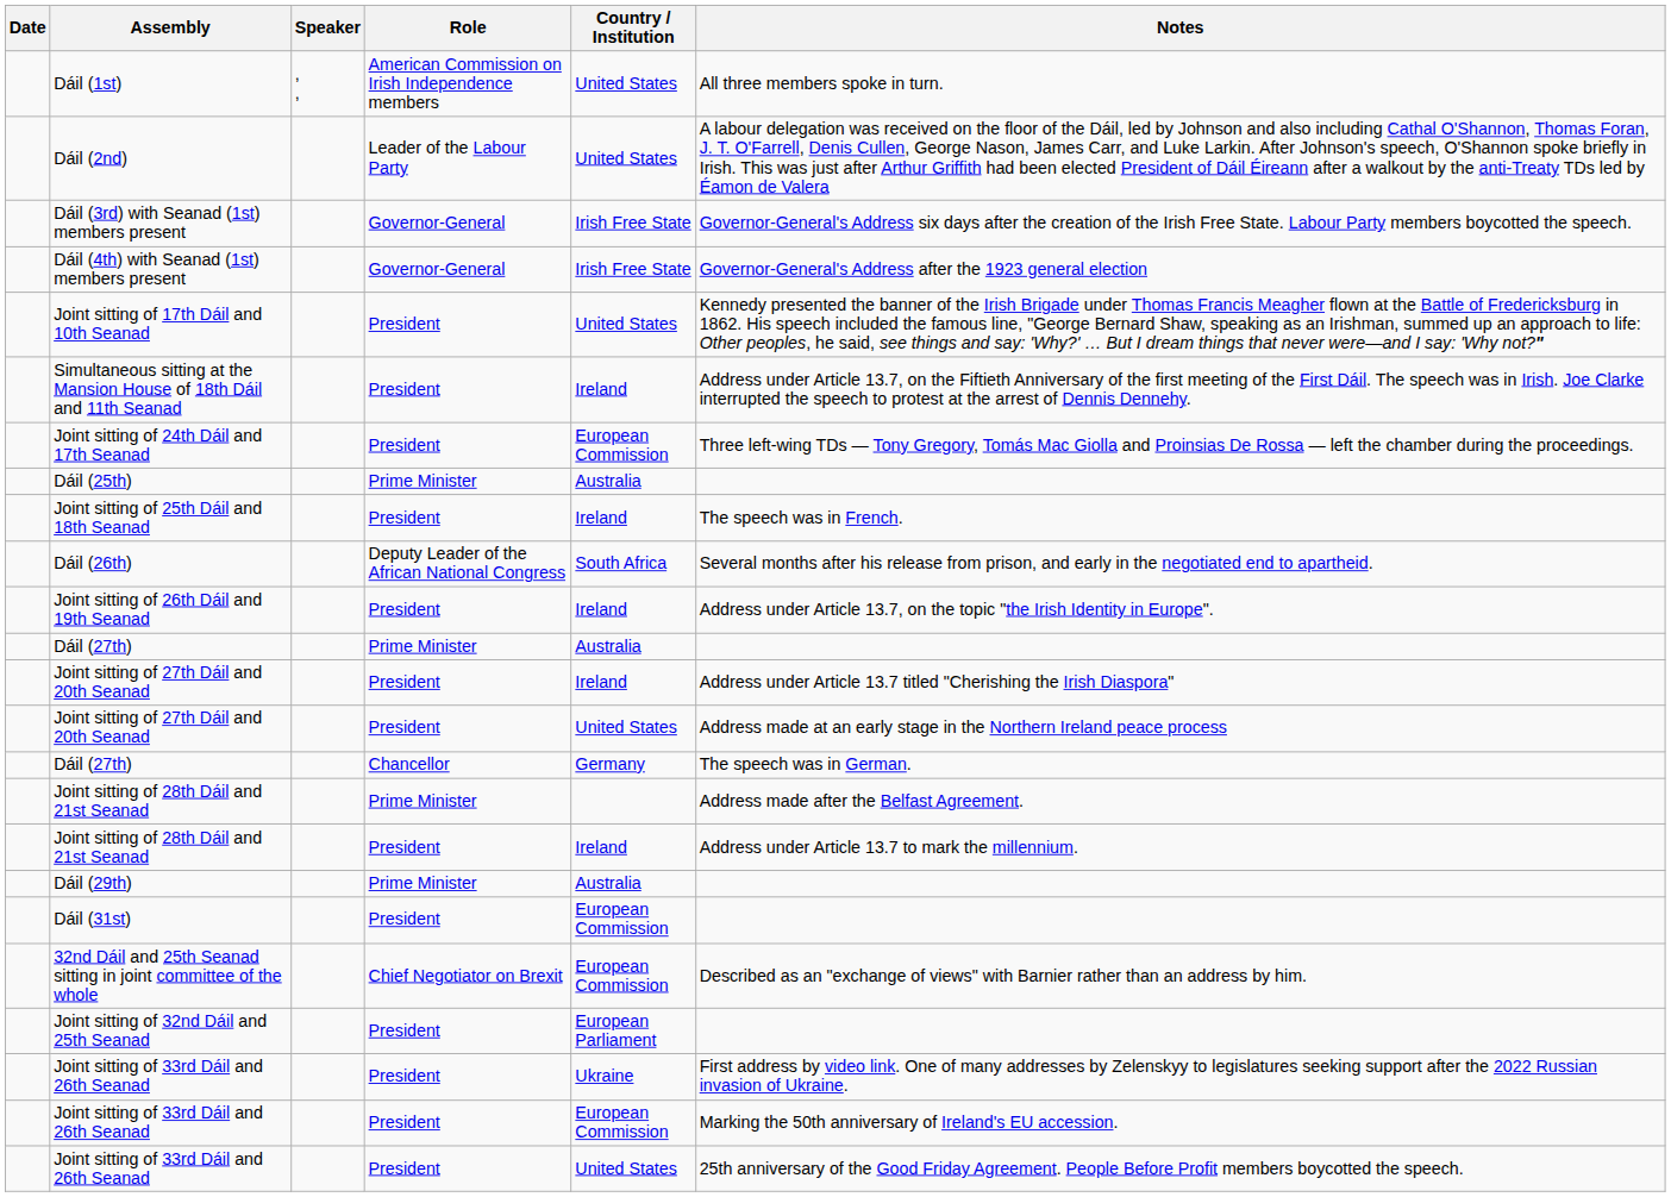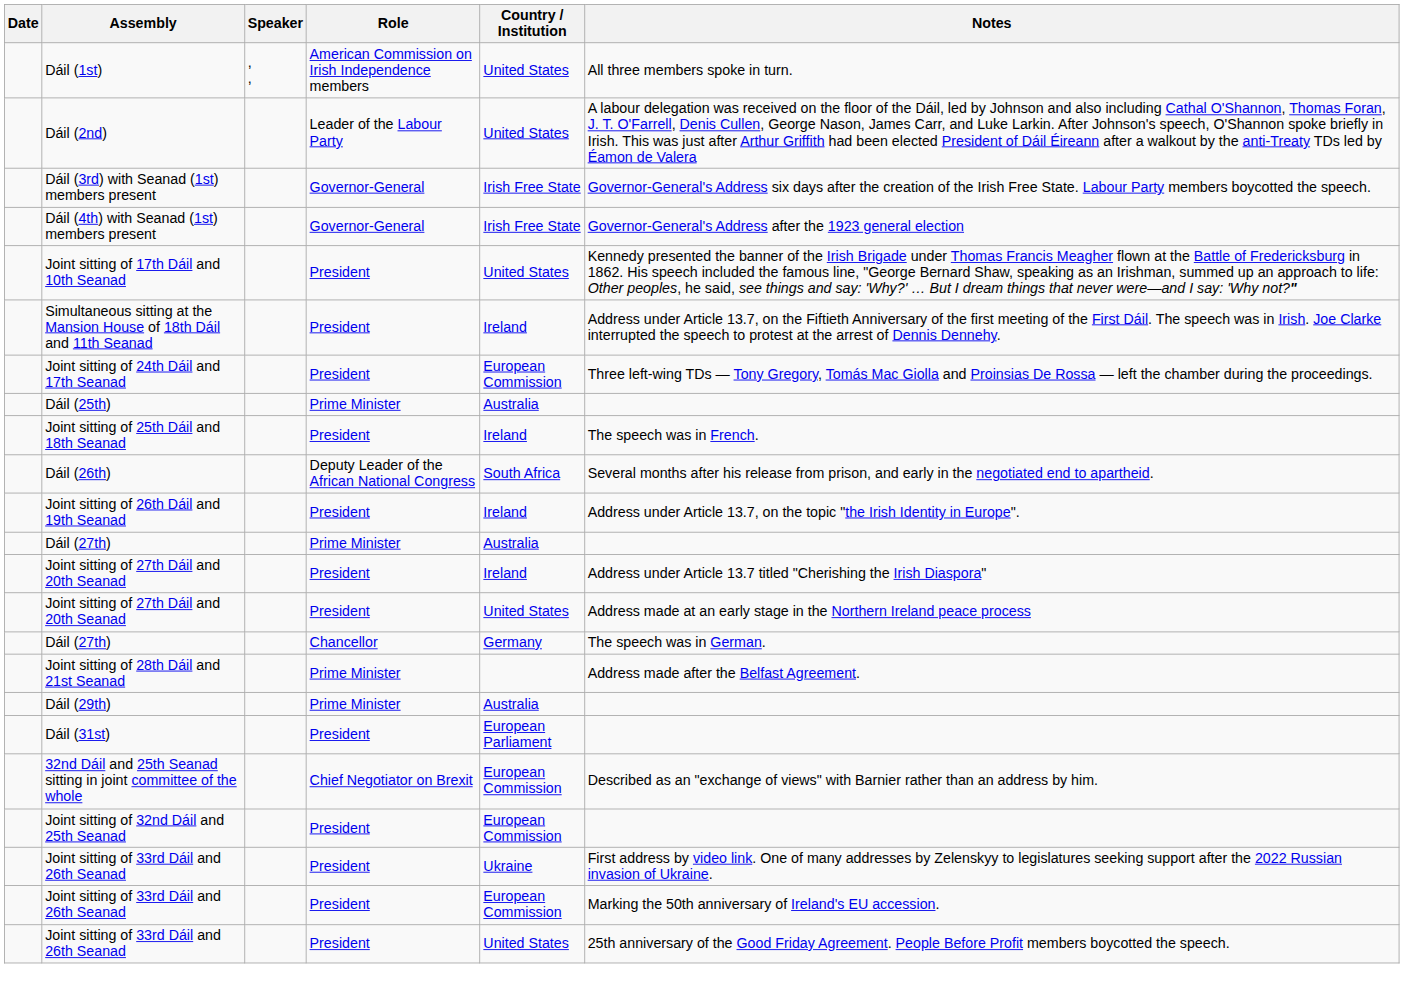 <table class="wikitable sortable">
 <tr>
 <th>Date</th>
 <th>Assembly</th>
 <th>Speaker</th>
 <th>Role</th>
 <th>Country /<br>Institution</th>
 <th>Notes</th>
 </tr>
 <tr>
 <td></td>
 <td> Dáil (<a href='#'>1st</a>)</td>
 <td>,<br>,<br></td>
 <td><a href='#'>American Commission on Irish Independence</a> members</td>
 <td><a href='#'>United States</a></td>
 <td>All three members spoke in turn.</td>
 </tr>
 <tr>
 <td></td>
 <td> Dáil (<a href='#'>2nd</a>)</td>
 <td></td>
 <td>Leader of the <a href='#'>Labour Party</a></td>
 <td><a href='#'>United States</a></td>
 <td>A labour delegation was received on the floor of the Dáil, led by Johnson and also including <a href='#'>Cathal O'Shannon</a>, <a href='#'>Thomas Foran</a>, <a href='#'>J. T. O'Farrell</a>, <a href='#'>Denis Cullen</a>, George Nason, James Carr, and Luke Larkin. After Johnson's speech, O'Shannon spoke briefly in Irish. This was just after <a href='#'>Arthur Griffith</a> had been elected <a href='#'>President of Dáil Éireann</a> after a walkout by the <a href='#'>anti-Treaty</a> TDs led by <a href='#'>Éamon de Valera</a></td>
 </tr>
 <tr>
 <td></td>
 <td> Dáil (<a href='#'>3rd</a>) with Seanad (<a href='#'>1st</a>) members present</td>
 <td></td>
 <td><a href='#'>Governor-General</a></td>
 <td><a href='#'>Irish Free State</a></td>
 <td><a href='#'>Governor-General's Address</a> six days after the creation of the Irish Free State. <a href='#'>Labour Party</a> members boycotted the speech.</td>
 </tr>
 <tr>
 <td></td>
 <td> Dáil (<a href='#'>4th</a>) with Seanad (<a href='#'>1st</a>) members present</td>
 <td></td>
 <td><a href='#'>Governor-General</a></td>
 <td><a href='#'>Irish Free State</a></td>
 <td><a href='#'>Governor-General's Address</a> after the <a href='#'>1923 general election</a></td>
 </tr>
 <tr>
 <td></td>
 <td> Joint sitting of <a href='#'>17th Dáil</a> and <a href='#'>10th Seanad</a></td>
 <td></td>
 <td><a href='#'>President</a></td>
 <td><a href='#'>United States</a></td>
 <td>Kennedy presented the banner of the <a href='#'>Irish Brigade</a> under <a href='#'>Thomas Francis Meagher</a> flown at the <a href='#'>Battle of Fredericksburg</a> in 1862. His speech included the famous line, "George Bernard Shaw, speaking as an Irishman, summed up an approach to life: <em>Other peoples</em>, he said, <em>see things and say: 'Why?' … But I dream things that never were—and I say: 'Why not?<strong>"</td>
 </tr>
 <tr>
 <td></td>
 <td> Simultaneous sitting at the <a href='#'>Mansion House</a> of <a href='#'>18th Dáil</a> and <a href='#'>11th Seanad</a></td>
 <td></td>
 <td><a href='#'>President</a></td>
 <td><a href='#'>Ireland</a></td>
 <td>Address under Article 13.7, on the Fiftieth Anniversary of the first meeting of the <a href='#'>First Dáil</a>. The speech was in <a href='#'>Irish</a>. <a href='#'>Joe Clarke</a> interrupted the speech to protest at the arrest of <a href='#'>Dennis Dennehy</a>.</td>
 </tr>
 <tr>
 <td></td>
 <td> Joint sitting of <a href='#'>24th Dáil</a> and <a href='#'>17th Seanad</a></td>
 <td></td>
 <td><a href='#'>President</a></td>
 <td><a href='#'>European Commission</a></td>
 <td>Three left-wing TDs — <a href='#'>Tony Gregory</a>, <a href='#'>Tomás Mac Giolla</a> and <a href='#'>Proinsias De Rossa</a> — left the chamber during the proceedings.</td>
 </tr>
 <tr>
 <td></td>
 <td> Dáil (<a href='#'>25th</a>)</td>
 <td></td>
 <td><a href='#'>Prime Minister</a></td>
 <td><a href='#'>Australia</a></td>
 <td></td>
 </tr>
 <tr>
 <td></td>
 <td> Joint sitting of <a href='#'>25th Dáil</a> and <a href='#'>18th Seanad</a></td>
 <td></td>
 <td><a href='#'>President</a></td>
 <td><a href='#'>Ireland</a></td>
 <td>The speech was in <a href='#'>French</a>.</td>
 </tr>
 <tr>
 <td></td>
 <td> Dáil (<a href='#'>26th</a>)</td>
 <td></td>
 <td>Deputy Leader of the <a href='#'>African National Congress</a></td>
 <td><a href='#'>South Africa</a></td>
 <td>Several months after his release from prison, and early in the <a href='#'>negotiated end to apartheid</a>.</td>
 </tr>
 <tr>
 <td></td>
 <td> Joint sitting of <a href='#'>26th Dáil</a> and <a href='#'>19th Seanad</a></td>
 <td></td>
 <td><a href='#'>President</a></td>
 <td><a href='#'>Ireland</a></td>
 <td>Address under Article 13.7, on the topic "<a href='#'>the Irish Identity in Europe</a>".</td>
 </tr>
 <tr>
 <td></td>
 <td> Dáil (<a href='#'>27th</a>)</td>
 <td></td>
 <td><a href='#'>Prime Minister</a></td>
 <td><a href='#'>Australia</a></td>
 <td></td>
 </tr>
 <tr>
 <td></td>
 <td> Joint sitting of <a href='#'>27th Dáil</a> and <a href='#'>20th Seanad</a></td>
 <td></td>
 <td><a href='#'>President</a></td>
 <td><a href='#'>Ireland</a></td>
 <td>Address under Article 13.7 titled "Cherishing the <a href='#'>Irish Diaspora</a>"</td>
 </tr>
 <tr>
 <td></td>
 <td> Joint sitting of <a href='#'>27th Dáil</a> and <a href='#'>20th Seanad</a></td>
 <td></td>
 <td><a href='#'>President</a></td>
 <td><a href='#'>United States</a></td>
 <td>Address made at an early stage in the <a href='#'>Northern Ireland peace process</a></td>
 </tr>
 <tr>
 <td></td>
 <td> Dáil (<a href='#'>27th</a>)</td>
 <td></td>
 <td><a href='#'>Chancellor</a></td>
 <td><a href='#'>Germany</a></td>
 <td>The speech was in <a href='#'>German</a>.</td>
 </tr>
 <tr>
 <td></td>
 <td> Joint sitting of <a href='#'>28th Dáil</a> and <a href='#'>21st Seanad</a></td>
 <td></td>
 <td><a href='#'>Prime Minister</a></td>
 <td></td>
 <td>Address made after the <a href='#'>Belfast Agreement</a>.</td>
 </tr>
 <tr>
 <td></td>
-<td> Joint sitting of <a href='#'>28th Dáil</a> and <a href='#'>21st Seanad</a></td>
-<td></td>
-<td><a href='#'>President</a></td>
-<td><a href='#'>Ireland</a></td>
-<td>Address under Article 13.7 to mark the <a href='#'>millennium</a>.</td>
-</tr>
-<tr>
-<td></td>
 <td> Dáil (<a href='#'>29th</a>)</td>
 <td></td>
 <td><a href='#'>Prime Minister</a></td>
 <td><a href='#'>Australia</a></td>
 <td></td>
 </tr>
 <tr>
 <td></td>
 <td> Dáil (<a href='#'>31st</a>)</td>
 <td></td>
 <td><a href='#'>President</a></td>
-<td><a href='#'>European Commission</a></td>
+<td><a href='#'>European Parliament</a></td>
 <td></td>
 </tr>
 <tr>
 <td></td>
 <td> <a href='#'>32nd Dáil</a> and <a href='#'>25th Seanad</a> sitting in joint <a href='#'>committee of the whole</a></td>
 <td></td>
 <td><a href='#'>Chief Negotiator on Brexit</a></td>
 <td><a href='#'>European Commission</a></td>
 <td>Described as an "exchange of views" with Barnier rather than an address by him.</td>
 </tr>
 <tr>
 <td></td>
 <td> Joint sitting of <a href='#'>32nd Dáil</a> and <a href='#'>25th Seanad</a></td>
 <td></td>
 <td><a href='#'>President</a></td>
-<td><a href='#'>European Parliament</a></td>
+<td><a href='#'>European Commission</a></td>
 <td></td>
 </tr>
 <tr>
 <td></td>
 <td> Joint sitting of <a href='#'>33rd Dáil</a> and <a href='#'>26th Seanad</a></td>
 <td></td>
 <td><a href='#'>President</a></td>
 <td><a href='#'>Ukraine</a></td>
 <td>First address by <a href='#'>video link</a>. One of many addresses by Zelenskyy to legislatures seeking support after the <a href='#'>2022 Russian invasion of Ukraine</a>.</td>
 </tr>
 <tr>
 <td></td>
 <td> Joint sitting of <a href='#'>33rd Dáil</a> and <a href='#'>26th Seanad</a></td>
 <td></td>
 <td><a href='#'>President</a></td>
 <td><a href='#'>European Commission</a></td>
 <td>Marking the 50th anniversary of <a href='#'>Ireland's EU accession</a>.</td>
 </tr>
 <tr>
 <td></td>
 <td> Joint sitting of <a href='#'>33rd Dáil</a> and <a href='#'>26th Seanad</a></td>
 <td></td>
 <td><a href='#'>President</a></td>
 <td><a href='#'>United States</a></td>
 <td>25th anniversary of the <a href='#'>Good Friday Agreement</a>.  <a href='#'>People Before Profit</a> members boycotted the speech.</td>
 </tr>
 </table>
